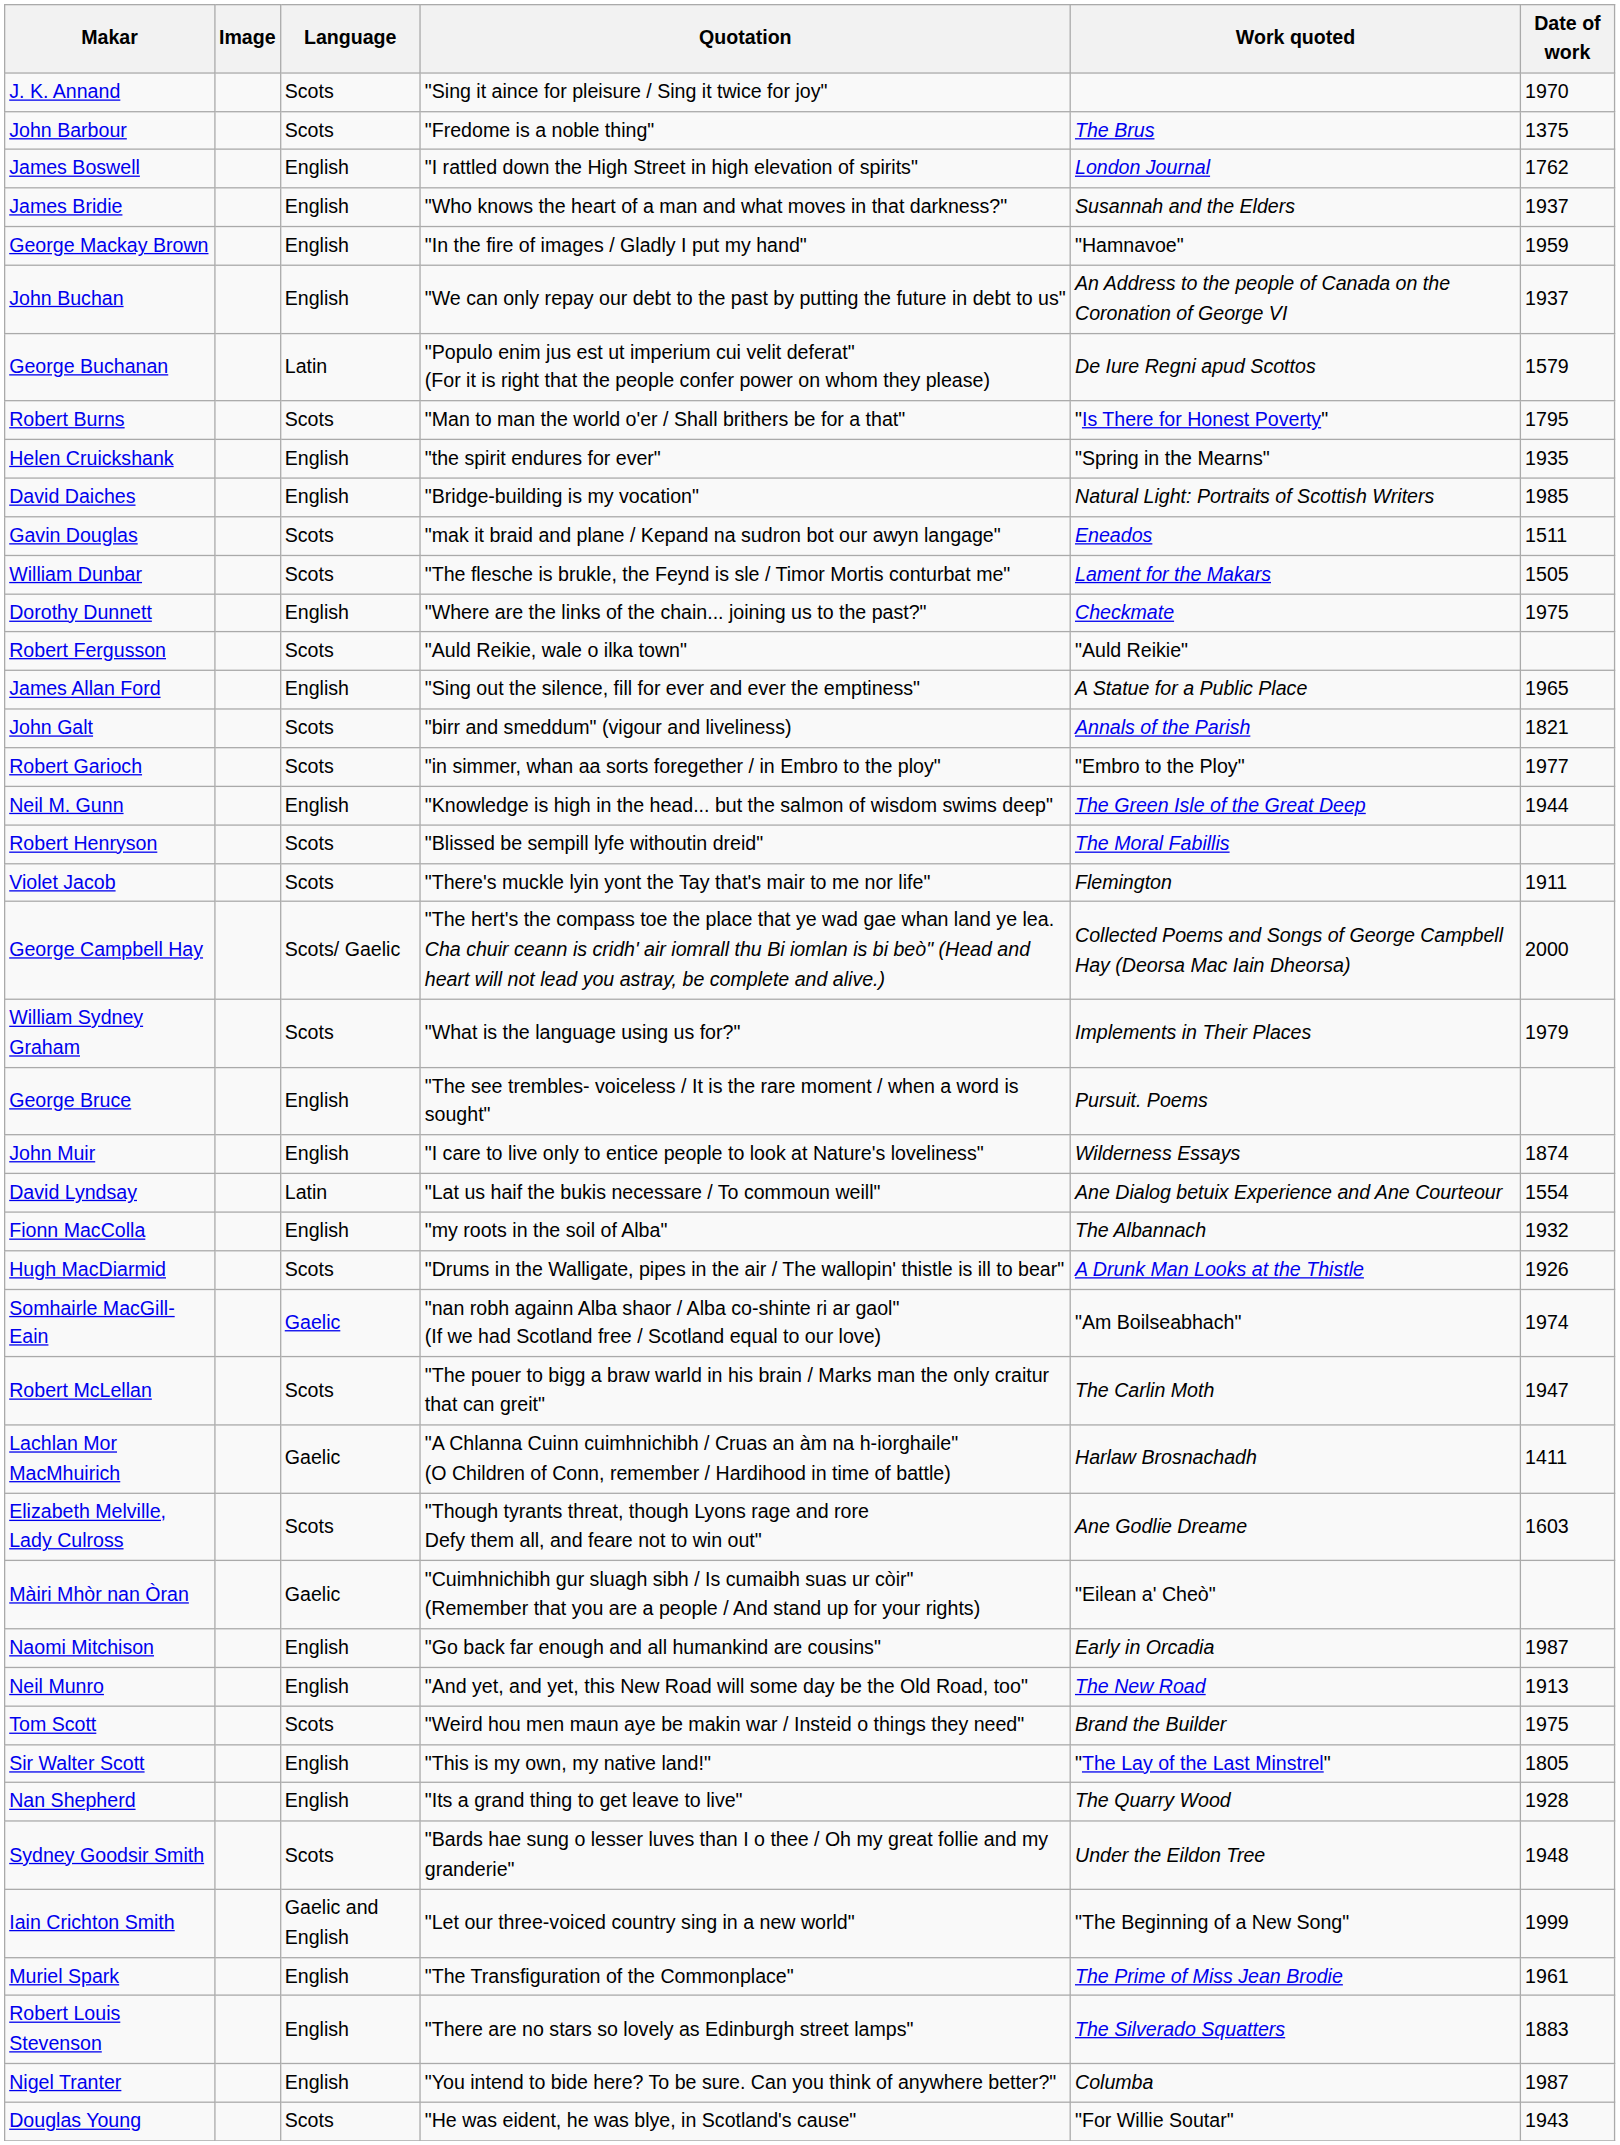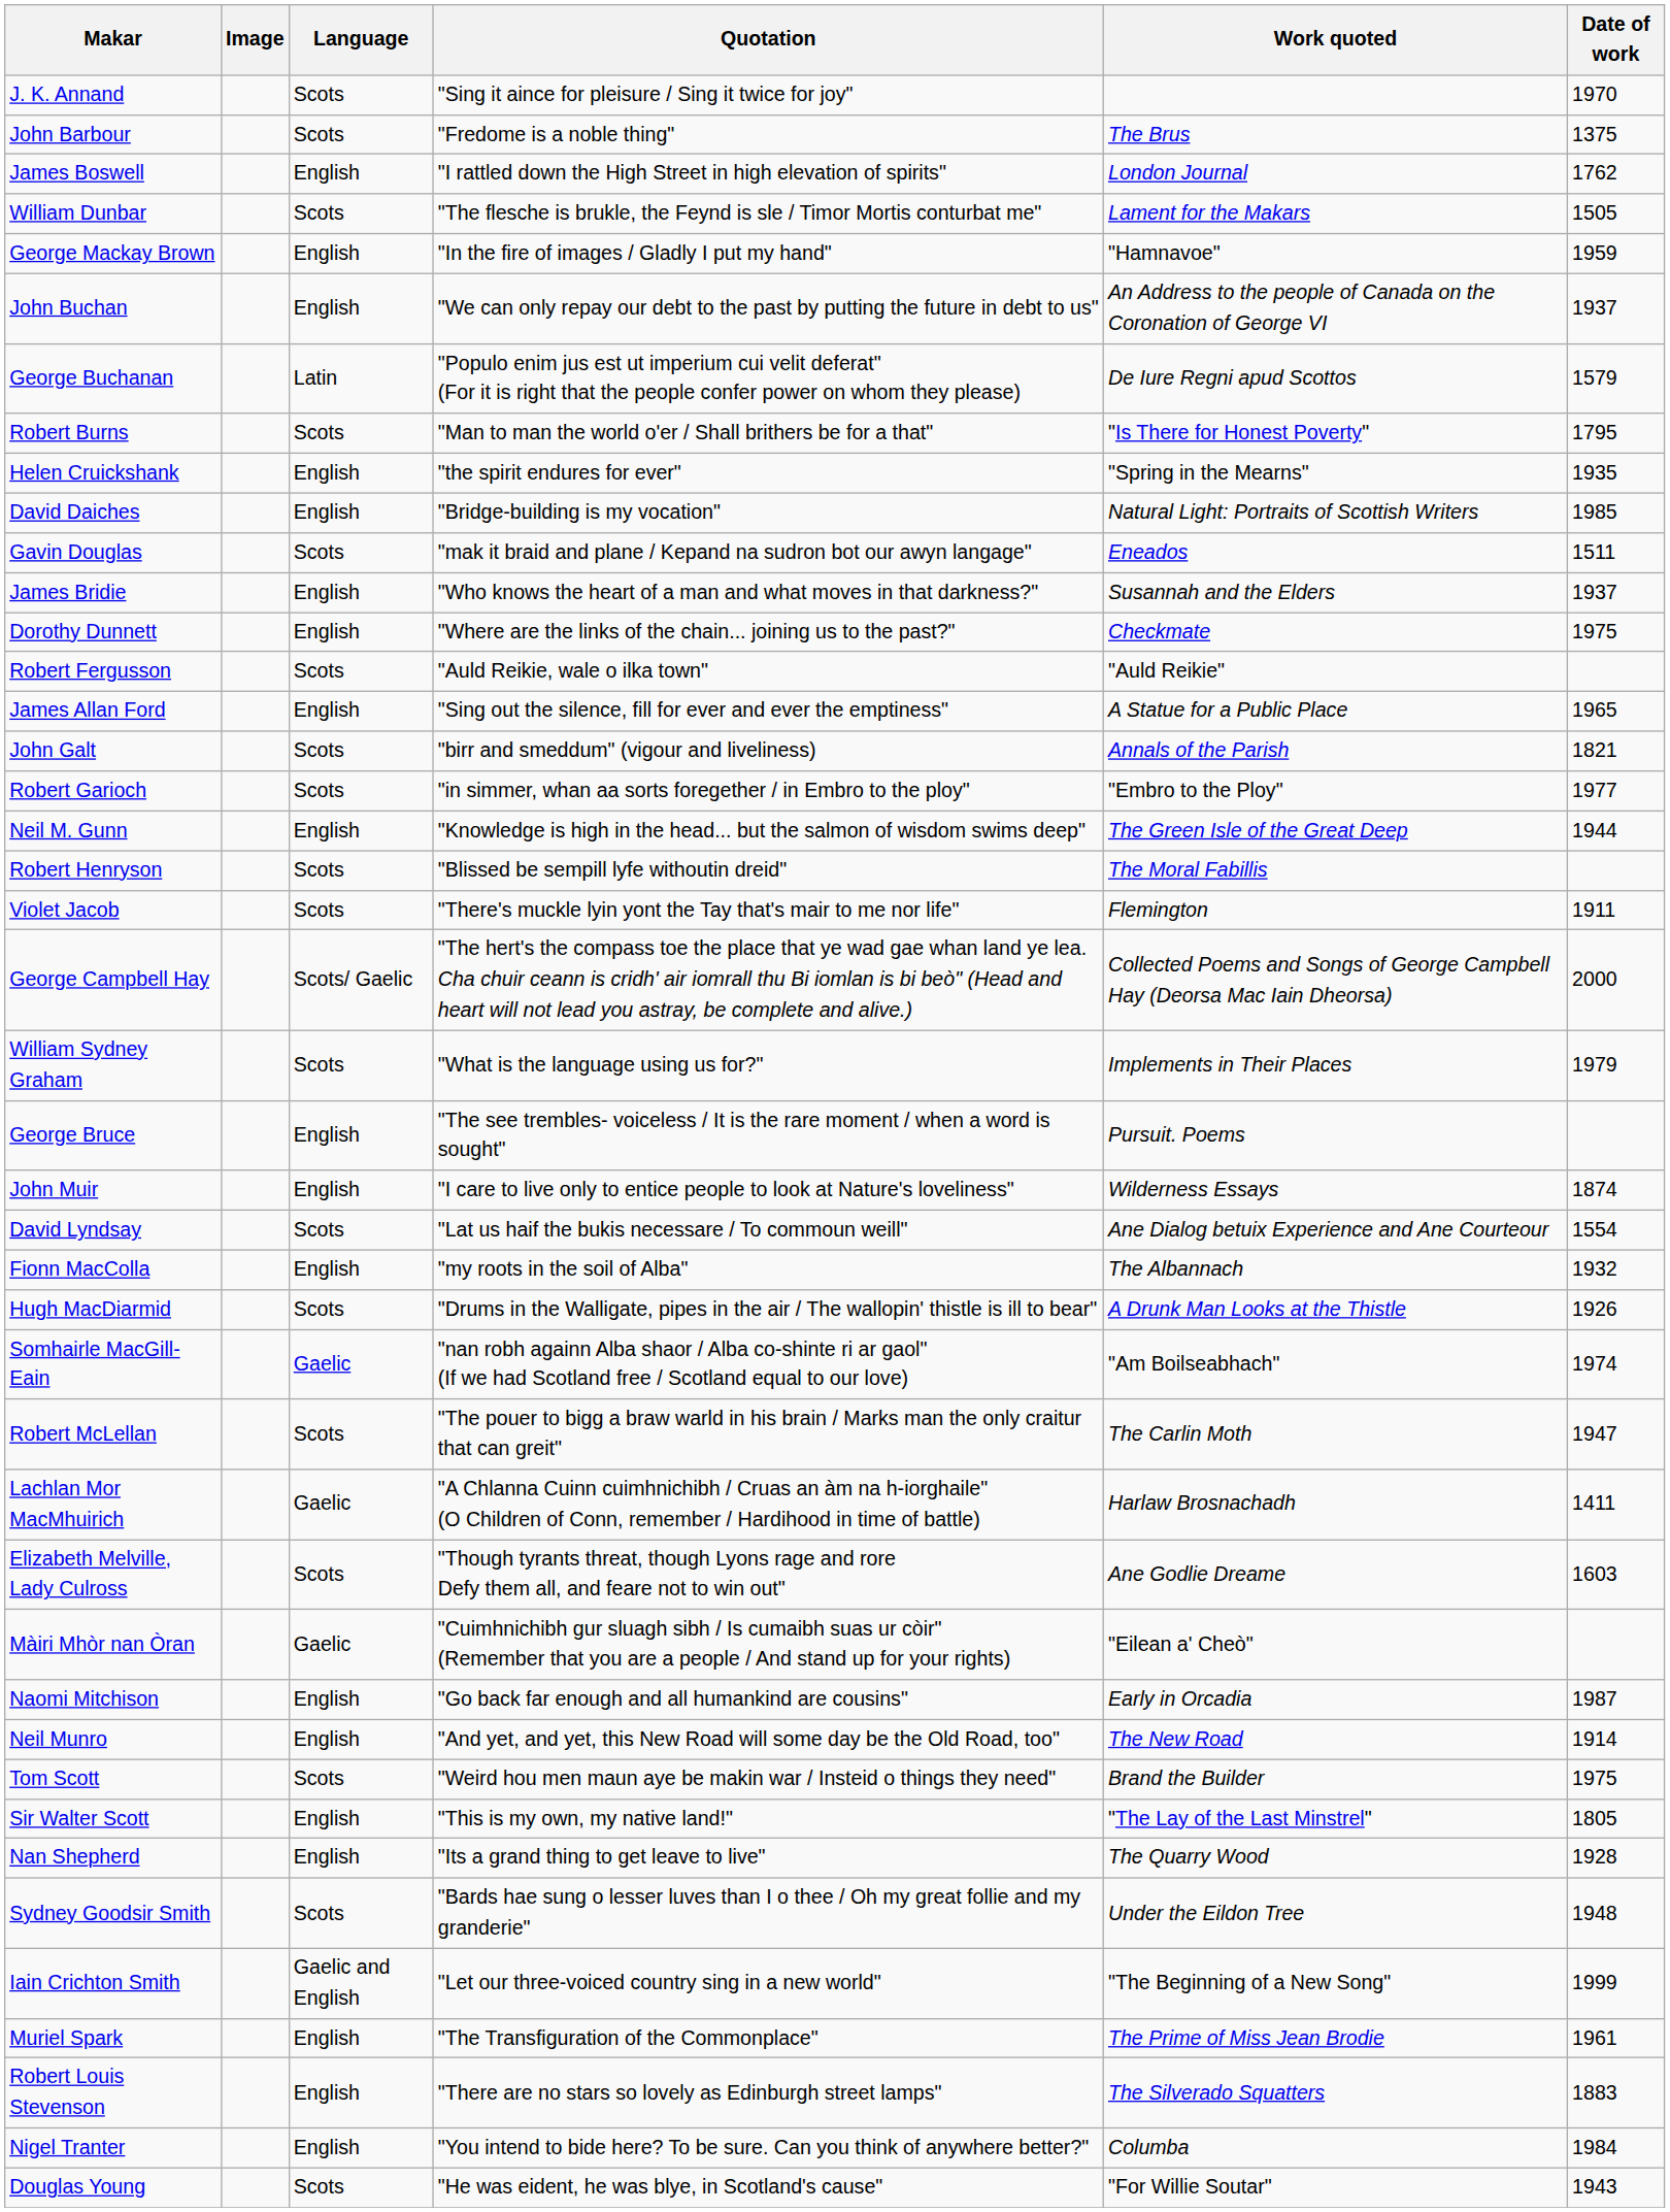 <table class="wikitable sortable" style="font-size:95%;border:0px;text-align:left;line-height:150%;">
 <tr>
 <th>Makar</th>
 <th>Image</th>
 <th>Language</th>
 <th>Quotation</th>
 <th>Work quoted</th>
 <th>Date of work</th>
 </tr>
 <tr>
 <td><a href='#'>J. K. Annand</a></td>
 <td></td>
 <td>Scots</td>
 <td>"Sing it aince for pleisure / Sing it twice for joy"</td>
 <td></td>
 <td>1970</td>
 </tr>
 <tr>
 <td><a href='#'>John Barbour</a></td>
 <td></td>
 <td>Scots</td>
 <td>"Fredome is a noble thing"</td>
 <td><em><a href='#'>The Brus</a></em></td>
 <td>1375</td>
 </tr>
 <tr>
 <td><a href='#'>James Boswell</a></td>
 <td></td>
 <td>English</td>
 <td>"I rattled down the High Street in high elevation of spirits"</td>
 <td><em><a href='#'>London Journal</a></em></td>
 <td>1762</td>
 </tr>
 <tr>
-<td><a href='#'>James Bridie</a></td>
+<td><a href='#'>William Dunbar</a></td>
 <td></td>
-<td>English</td>
-<td>"Who knows the heart of a man and what moves in that darkness?"</td>
-<td><em>Susannah and the Elders</em></td>
-<td>1937</td>
+<td>Scots</td>
+<td>"The flesche is brukle, the Feynd is sle / Timor Mortis conturbat me"</td>
+<td><em><a href='#'>Lament for the Makars</a></em></td>
+<td>1505</td>
 </tr>
 <tr>
 <td><a href='#'>George Mackay Brown</a></td>
 <td></td>
 <td>English</td>
 <td>"In the fire of images / Gladly I put my hand"</td>
 <td>"Hamnavoe"</td>
 <td>1959</td>
 </tr>
 <tr>
 <td><a href='#'>John Buchan</a></td>
 <td></td>
 <td>English</td>
 <td>"We can only repay our debt to the past by putting the future in debt to us"</td>
 <td><em>An Address to the people of Canada on the Coronation of George VI</em></td>
 <td>1937</td>
 </tr>
 <tr>
 <td><a href='#'>George Buchanan</a></td>
 <td></td>
 <td>Latin</td>
 <td>"Populo enim jus est ut imperium cui velit deferat" <br> (For it is right that the people confer power on whom they please)</td>
 <td><em>De Iure Regni apud Scottos</em></td>
 <td>1579</td>
 </tr>
 <tr>
 <td><a href='#'>Robert Burns</a></td>
 <td></td>
 <td>Scots</td>
 <td>"Man to man the world o'er / Shall brithers be for a that"</td>
 <td>"<a href='#'>Is There for Honest Poverty</a>"</td>
 <td>1795</td>
 </tr>
 <tr>
 <td><a href='#'>Helen Cruickshank</a></td>
 <td></td>
 <td>English</td>
 <td>"the spirit endures for ever"</td>
 <td>"Spring in the Mearns"</td>
 <td>1935</td>
 </tr>
 <tr>
 <td><a href='#'>David Daiches</a></td>
 <td></td>
 <td>English</td>
 <td>"Bridge-building is my vocation"</td>
 <td><em>Natural Light: Portraits of Scottish Writers</em></td>
 <td>1985</td>
 </tr>
 <tr>
 <td><a href='#'>Gavin Douglas</a></td>
 <td></td>
 <td>Scots</td>
 <td>"mak it braid and plane / Kepand na sudron bot our awyn langage"</td>
 <td><em><a href='#'>Eneados</a></em></td>
 <td>1511</td>
 </tr>
 <tr>
-<td><a href='#'>William Dunbar</a></td>
+<td><a href='#'>James Bridie</a></td>
 <td></td>
-<td>Scots</td>
-<td>"The flesche is brukle, the Feynd is sle / Timor Mortis conturbat me"</td>
-<td><em><a href='#'>Lament for the Makars</a></em></td>
-<td>1505</td>
+<td>English</td>
+<td>"Who knows the heart of a man and what moves in that darkness?"</td>
+<td><em>Susannah and the Elders</em></td>
+<td>1937</td>
 </tr>
 <tr>
 <td><a href='#'>Dorothy Dunnett</a></td>
 <td></td>
 <td>English</td>
 <td>"Where are the links of the chain... joining us to the past?"</td>
 <td><em><a href='#'>Checkmate</a></em></td>
 <td>1975</td>
 </tr>
 <tr>
 <td><a href='#'>Robert Fergusson</a></td>
 <td></td>
 <td>Scots</td>
 <td>"Auld Reikie, wale o ilka town"</td>
 <td>"Auld Reikie"</td>
 <td></td>
 </tr>
 <tr>
 <td><a href='#'>James Allan Ford</a></td>
 <td></td>
 <td>English</td>
 <td>"Sing out the silence, fill for ever and ever the emptiness"</td>
 <td><em>A Statue for a Public Place</em></td>
 <td>1965</td>
 </tr>
 <tr>
 <td><a href='#'>John Galt</a></td>
 <td></td>
 <td>Scots</td>
 <td>"birr and smeddum" (vigour and liveliness)</td>
 <td><em><a href='#'>Annals of the Parish</a></em></td>
 <td>1821</td>
 </tr>
 <tr>
 <td><a href='#'>Robert Garioch</a></td>
 <td></td>
 <td>Scots</td>
 <td>"in simmer, whan aa sorts foregether / in Embro to the ploy"</td>
 <td>"Embro to the Ploy"</td>
 <td>1977</td>
 </tr>
 <tr>
 <td><a href='#'>Neil M. Gunn</a></td>
 <td></td>
 <td>English</td>
 <td>"Knowledge is high in the head... but the salmon of wisdom swims deep"</td>
 <td><em><a href='#'>The Green Isle of the Great Deep</a></em></td>
 <td>1944</td>
 </tr>
 <tr>
 <td><a href='#'>Robert Henryson</a></td>
 <td></td>
 <td>Scots</td>
 <td>"Blissed be sempill lyfe withoutin dreid"</td>
 <td><em><a href='#'>The Moral Fabillis</a></em></td>
 <td></td>
 </tr>
 <tr>
 <td><a href='#'>Violet Jacob</a></td>
 <td></td>
 <td>Scots</td>
 <td>"There's muckle lyin yont the Tay that's mair to me nor life"</td>
 <td><em>Flemington</em></td>
 <td>1911</td>
 </tr>
 <tr>
 <td><a href='#'>George Campbell Hay</a></td>
 <td></td>
 <td>Scots/ Gaelic</td>
 <td>"The hert's the compass toe the place that ye wad gae whan land ye lea.<br><em>Cha chuir ceann is cridh' air iomrall thu Bi iomlan is bi beò" (Head and heart will not lead you astray, be complete and alive.</em><em>)</em></td>
 <td><em>Collected Poems and Songs of George Campbell Hay (Deorsa Mac Iain Dheorsa)</em></td>
 <td>2000</td>
 </tr>
 <tr>
 <td><a href='#'>William Sydney Graham</a></td>
 <td></td>
 <td>Scots</td>
 <td>"What is the language using us for?"</td>
 <td><em>Implements in Their Places</em></td>
 <td>1979</td>
 </tr>
 <tr>
 <td><a href='#'>George Bruce</a></td>
 <td></td>
 <td>English</td>
 <td>"The see trembles- voiceless / It is the rare moment / when a word is sought"</td>
 <td><em>Pursuit. Poems</em></td>
 <td></td>
 </tr>
 <tr>
 <td><a href='#'>John Muir</a></td>
 <td></td>
 <td>English</td>
 <td>"I care to live only to entice people to look at Nature's loveliness"</td>
 <td><em>Wilderness Essays</em></td>
 <td>1874</td>
 </tr>
 <tr>
 <td><a href='#'>David Lyndsay</a></td>
 <td></td>
-<td>Latin</td>
+<td>Scots</td>
 <td>"Lat us haif the bukis necessare / To commoun weill"</td>
 <td><em>Ane Dialog betuix Experience and Ane Courteour</em></td>
 <td>1554</td>
 </tr>
 <tr>
 <td><a href='#'>Fionn MacColla</a></td>
 <td></td>
 <td>English</td>
 <td>"my roots in the soil of Alba"</td>
 <td><em>The Albannach</em></td>
 <td>1932</td>
 </tr>
 <tr>
 <td><a href='#'>Hugh MacDiarmid</a></td>
 <td></td>
 <td>Scots</td>
 <td>"Drums in the Walligate, pipes in the air / The wallopin' thistle is ill to bear"</td>
 <td><em><a href='#'>A Drunk Man Looks at the Thistle</a></em></td>
 <td>1926</td>
 </tr>
 <tr>
 <td><a href='#'>Somhairle MacGill-Eain</a></td>
 <td></td>
 <td><a href='#'>Gaelic</a></td>
 <td>"nan robh againn Alba shaor / Alba co-shinte ri ar gaol" <br> (If we had Scotland free / Scotland equal to our love)</td>
 <td>"Am Boilseabhach"</td>
 <td>1974</td>
 </tr>
 <tr>
 <td><a href='#'>Robert McLellan</a></td>
 <td></td>
 <td>Scots</td>
 <td>"The pouer to bigg a braw warld in his brain / Marks man the only craitur that can greit"</td>
 <td><em>The Carlin Moth</em></td>
 <td>1947</td>
 </tr>
 <tr>
 <td><a href='#'>Lachlan Mor MacMhuirich</a></td>
 <td></td>
 <td>Gaelic</td>
 <td>"A Chlanna Cuinn cuimhnichibh / Cruas an àm na h-iorghaile" <br> (O Children of Conn, remember / Hardihood in time of battle)</td>
 <td><em>Harlaw Brosnachadh</em></td>
 <td>1411</td>
 </tr>
 <tr>
 <td><a href='#'>Elizabeth Melville, Lady Culross</a></td>
 <td></td>
 <td>Scots</td>
 <td>"Though tyrants threat, though Lyons rage and rore<br>Defy them all, and feare not to win out"</td>
 <td><em>Ane Godlie Dreame</em></td>
 <td>1603</td>
 </tr>
 <tr>
 <td><a href='#'>Màiri Mhòr nan Òran</a></td>
 <td></td>
 <td>Gaelic</td>
 <td>"Cuimhnichibh gur sluagh sibh / Is cumaibh suas ur còir" <br> (Remember that you are a people / And stand up for your rights)</td>
 <td>"Eilean a' Cheò"</td>
 <td></td>
 </tr>
 <tr>
 <td><a href='#'>Naomi Mitchison</a></td>
 <td></td>
 <td>English</td>
 <td>"Go back far enough and all humankind are cousins"</td>
 <td><em>Early in Orcadia</em></td>
 <td>1987</td>
 </tr>
 <tr>
 <td><a href='#'>Neil Munro</a></td>
 <td></td>
 <td>English</td>
 <td>"And yet, and yet, this New Road will some day be the Old Road, too"</td>
 <td><em><a href='#'>The New Road</a></em></td>
-<td>1913</td>
+<td>1914</td>
 </tr>
 <tr>
 <td><a href='#'>Tom Scott</a></td>
 <td></td>
 <td>Scots</td>
 <td>"Weird hou men maun aye be makin war / Insteid o things they need"</td>
 <td><em>Brand the Builder</em></td>
 <td>1975</td>
 </tr>
 <tr>
 <td><a href='#'>Sir Walter Scott</a></td>
 <td></td>
 <td>English</td>
 <td>"This is my own, my native land!"</td>
 <td>"<a href='#'>The Lay of the Last Minstrel</a>"</td>
 <td>1805</td>
 </tr>
 <tr>
 <td><a href='#'>Nan Shepherd</a></td>
 <td></td>
 <td>English</td>
 <td>"Its a grand thing to get leave to live"</td>
 <td><em>The Quarry Wood</em></td>
 <td>1928</td>
 </tr>
 <tr>
 <td><a href='#'>Sydney Goodsir Smith</a></td>
 <td></td>
 <td>Scots</td>
 <td>"Bards hae sung o lesser luves than I o thee / Oh my great follie and my granderie"</td>
 <td><em>Under the Eildon Tree</em></td>
 <td>1948</td>
 </tr>
 <tr>
 <td><a href='#'>Iain Crichton Smith</a></td>
 <td></td>
 <td>Gaelic and English</td>
 <td>"Let our three-voiced country sing in a new world"</td>
 <td>"The Beginning of a New Song"</td>
 <td>1999</td>
 </tr>
 <tr>
 <td><a href='#'>Muriel Spark</a></td>
 <td></td>
 <td>English</td>
 <td>"The Transfiguration of the Commonplace"</td>
 <td><em><a href='#'>The Prime of Miss Jean Brodie</a></em></td>
 <td>1961</td>
 </tr>
 <tr>
 <td><a href='#'>Robert Louis Stevenson</a></td>
 <td></td>
 <td>English</td>
 <td>"There are no stars so lovely as Edinburgh street lamps"</td>
 <td><em><a href='#'>The Silverado Squatters</a></em></td>
 <td>1883</td>
 </tr>
 <tr>
 <td><a href='#'>Nigel Tranter</a></td>
 <td></td>
 <td>English</td>
 <td>"You intend to bide here? To be sure. Can you think of anywhere better?"</td>
 <td><em>Columba</em></td>
-<td>1987</td>
+<td>1984</td>
 </tr>
 <tr>
 <td><a href='#'>Douglas Young</a></td>
 <td></td>
 <td>Scots</td>
 <td>"He was eident, he was blye, in Scotland's cause"</td>
 <td>"For Willie Soutar"</td>
 <td>1943</td>
 </tr>
 </table>
